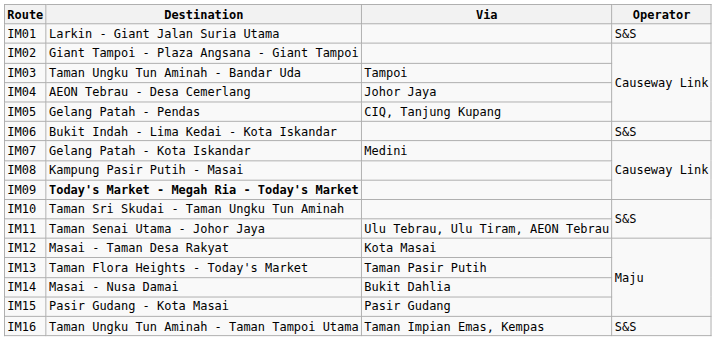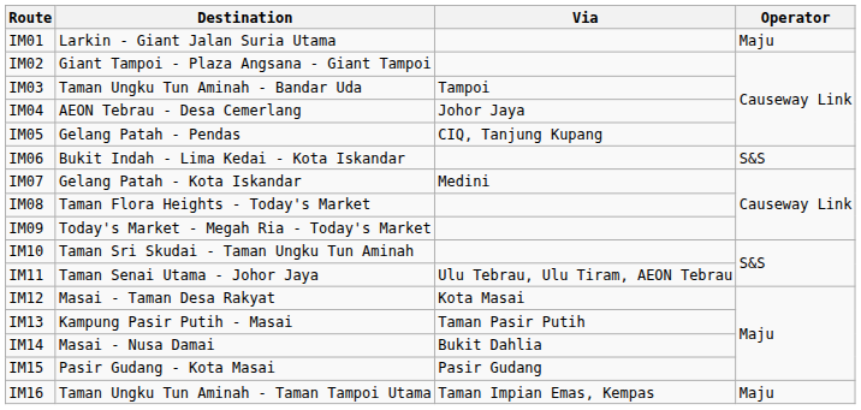 <table class="wikitable">
 <tr>
 <th>Route</th>
 <th>Destination</th>
 <th>Via</th>
 <th>Operator</th>
 </tr>
 <tr>
 <td>IM01</td>
 <td>Larkin - Giant Jalan Suria Utama</td>
 <td></td>
-<td>S&S</td>
+<td>Maju</td>
 </tr>
 <tr>
 <td>IM02</td>
 <td>Giant Tampoi - Plaza Angsana - Giant Tampoi</td>
 <td></td>
 <td rowspan="4">Causeway Link</td>
 </tr>
 <tr>
 <td>IM03</td>
 <td>Taman Ungku Tun Aminah - Bandar Uda</td>
 <td>Tampoi</td>
 </tr>
 <tr>
 <td>IM04</td>
 <td>AEON Tebrau - Desa Cemerlang</td>
 <td>Johor Jaya</td>
 </tr>
 <tr>
 <td>IM05</td>
 <td>Gelang Patah - Pendas</td>
 <td>CIQ, Tanjung Kupang</td>
 </tr>
 <tr>
 <td>IM06</td>
 <td>Bukit Indah - Lima Kedai - Kota Iskandar</td>
 <td></td>
 <td>S&S</td>
 </tr>
 <tr>
 <td>IM07</td>
 <td>Gelang Patah - Kota Iskandar</td>
 <td>Medini</td>
 <td rowspan="3">Causeway Link</td>
 </tr>
 <tr>
 <td>IM08</td>
-<td>Kampung Pasir Putih - Masai</td>
+<td>Taman Flora Heights - Today's Market</td>
 <td></td>
 </tr>
 <tr>
 <td>IM09</td>
-<td><strong>Today's Market - Megah Ria - Today's Market</strong></td>
+<td>Today's Market - Megah Ria - Today's Market</td>
 <td></td>
 </tr>
 <tr>
 <td>IM10</td>
 <td>Taman Sri Skudai - Taman Ungku Tun Aminah</td>
 <td></td>
 <td rowspan="2">S&S</td>
 </tr>
 <tr>
 <td>IM11</td>
 <td>Taman Senai Utama - Johor Jaya</td>
 <td>Ulu Tebrau, Ulu Tiram, AEON Tebrau</td>
 </tr>
 <tr>
 <td>IM12</td>
 <td>Masai - Taman Desa Rakyat</td>
 <td>Kota Masai</td>
 <td rowspan="4">Maju</td>
 </tr>
 <tr>
 <td>IM13</td>
-<td>Taman Flora Heights - Today's Market</td>
+<td>Kampung Pasir Putih - Masai</td>
 <td>Taman Pasir Putih</td>
 </tr>
 <tr>
 <td>IM14</td>
 <td>Masai - Nusa Damai</td>
 <td>Bukit Dahlia</td>
 </tr>
 <tr>
 <td>IM15</td>
 <td>Pasir Gudang - Kota Masai</td>
 <td>Pasir Gudang</td>
 </tr>
 <tr>
 <td>IM16</td>
 <td>Taman Ungku Tun Aminah - Taman Tampoi Utama</td>
 <td>Taman Impian Emas, Kempas</td>
-<td>S&S</td>
+<td>Maju</td>
 </tr>
 </table>
